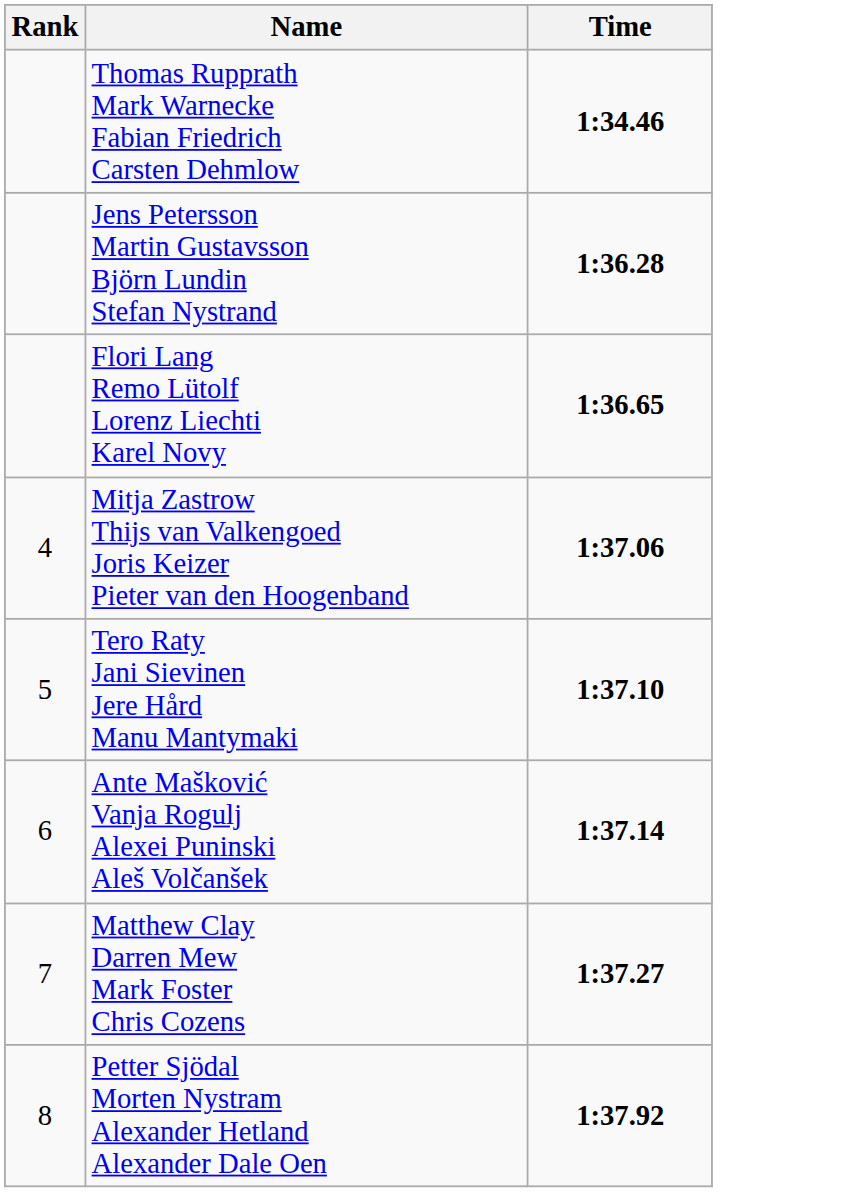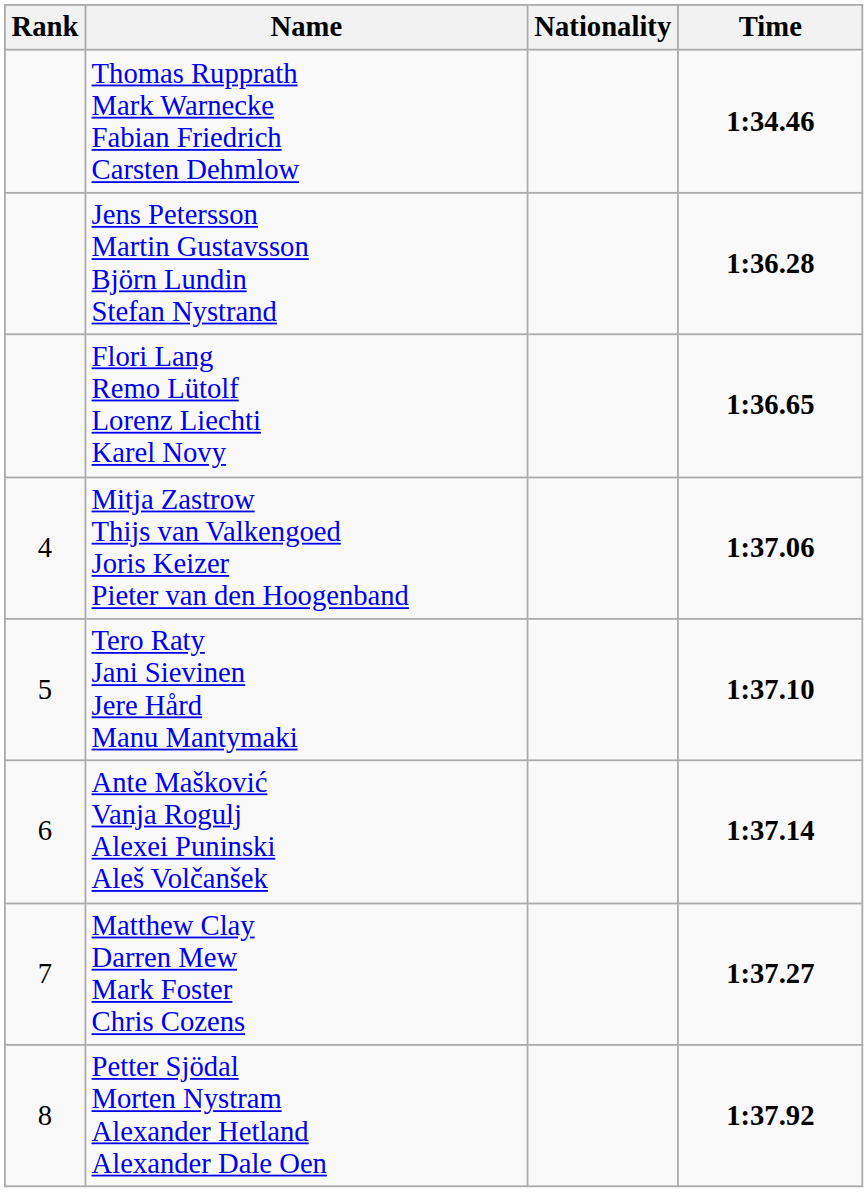 <table class="wikitable">
 <tr>
 <th>Rank</th>
 <th style="width: 15em">Name</th>
+<th>Nationality</th>
 <th style="width: 6em">Time</th>
 </tr>
 <tr>
 <td align="center"></td>
 <td><a href='#'>Thomas Rupprath</a><br><a href='#'>Mark Warnecke</a><br><a href='#'>Fabian Friedrich</a><br><a href='#'>Carsten Dehmlow</a></td>
+<td></td>
 <td align="center"><strong>1:34.46</strong></td>
 </tr>
 <tr>
 <td align="center"></td>
 <td><a href='#'>Jens Petersson</a><br><a href='#'>Martin Gustavsson</a><br><a href='#'>Björn Lundin</a><br><a href='#'>Stefan Nystrand</a></td>
+<td></td>
 <td align="center"><strong>1:36.28</strong></td>
 </tr>
 <tr>
 <td align="center"></td>
 <td><a href='#'>Flori Lang</a><br><a href='#'>Remo Lütolf</a><br><a href='#'>Lorenz Liechti</a><br><a href='#'>Karel Novy</a></td>
+<td></td>
 <td align="center"><strong>1:36.65</strong></td>
 </tr>
 <tr>
 <td align="center">4</td>
 <td><a href='#'>Mitja Zastrow</a><br><a href='#'>Thijs van Valkengoed</a><br><a href='#'>Joris Keizer</a><br><a href='#'>Pieter van den Hoogenband</a></td>
+<td></td>
 <td align="center"><strong>1:37.06</strong></td>
 </tr>
 <tr>
 <td align="center">5</td>
 <td><a href='#'>Tero Raty</a><br><a href='#'>Jani Sievinen</a><br><a href='#'>Jere Hård</a><br><a href='#'>Manu Mantymaki</a></td>
+<td></td>
 <td align="center"><strong>1:37.10</strong></td>
 </tr>
 <tr>
 <td align="center">6</td>
 <td><a href='#'>Ante Mašković</a><br><a href='#'>Vanja Rogulj</a><br><a href='#'>Alexei Puninski</a><br><a href='#'>Aleš Volčanšek</a></td>
+<td></td>
 <td align="center"><strong>1:37.14</strong></td>
 </tr>
 <tr>
 <td align="center">7</td>
 <td><a href='#'>Matthew Clay</a><br><a href='#'>Darren Mew</a><br><a href='#'>Mark Foster</a><br><a href='#'>Chris Cozens</a></td>
+<td></td>
 <td align="center"><strong>1:37.27</strong></td>
 </tr>
 <tr>
 <td align="center">8</td>
 <td><a href='#'>Petter Sjödal</a><br><a href='#'>Morten Nystram</a><br><a href='#'>Alexander Hetland</a><br><a href='#'>Alexander Dale Oen</a></td>
+<td></td>
 <td align="center"><strong>1:37.92</strong></td>
 </tr>
 </table>
